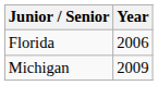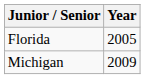 <table class="wikitable">
 <tr>
 <th>Junior / Senior</th>
 <th>Year</th>
 </tr>
 <tr>
 <td> Florida</td>
-<td>2006</td>
+<td>2005</td>
 </tr>
 <tr>
 <td> Michigan</td>
 <td>2009</td>
 </tr>
 </table>
